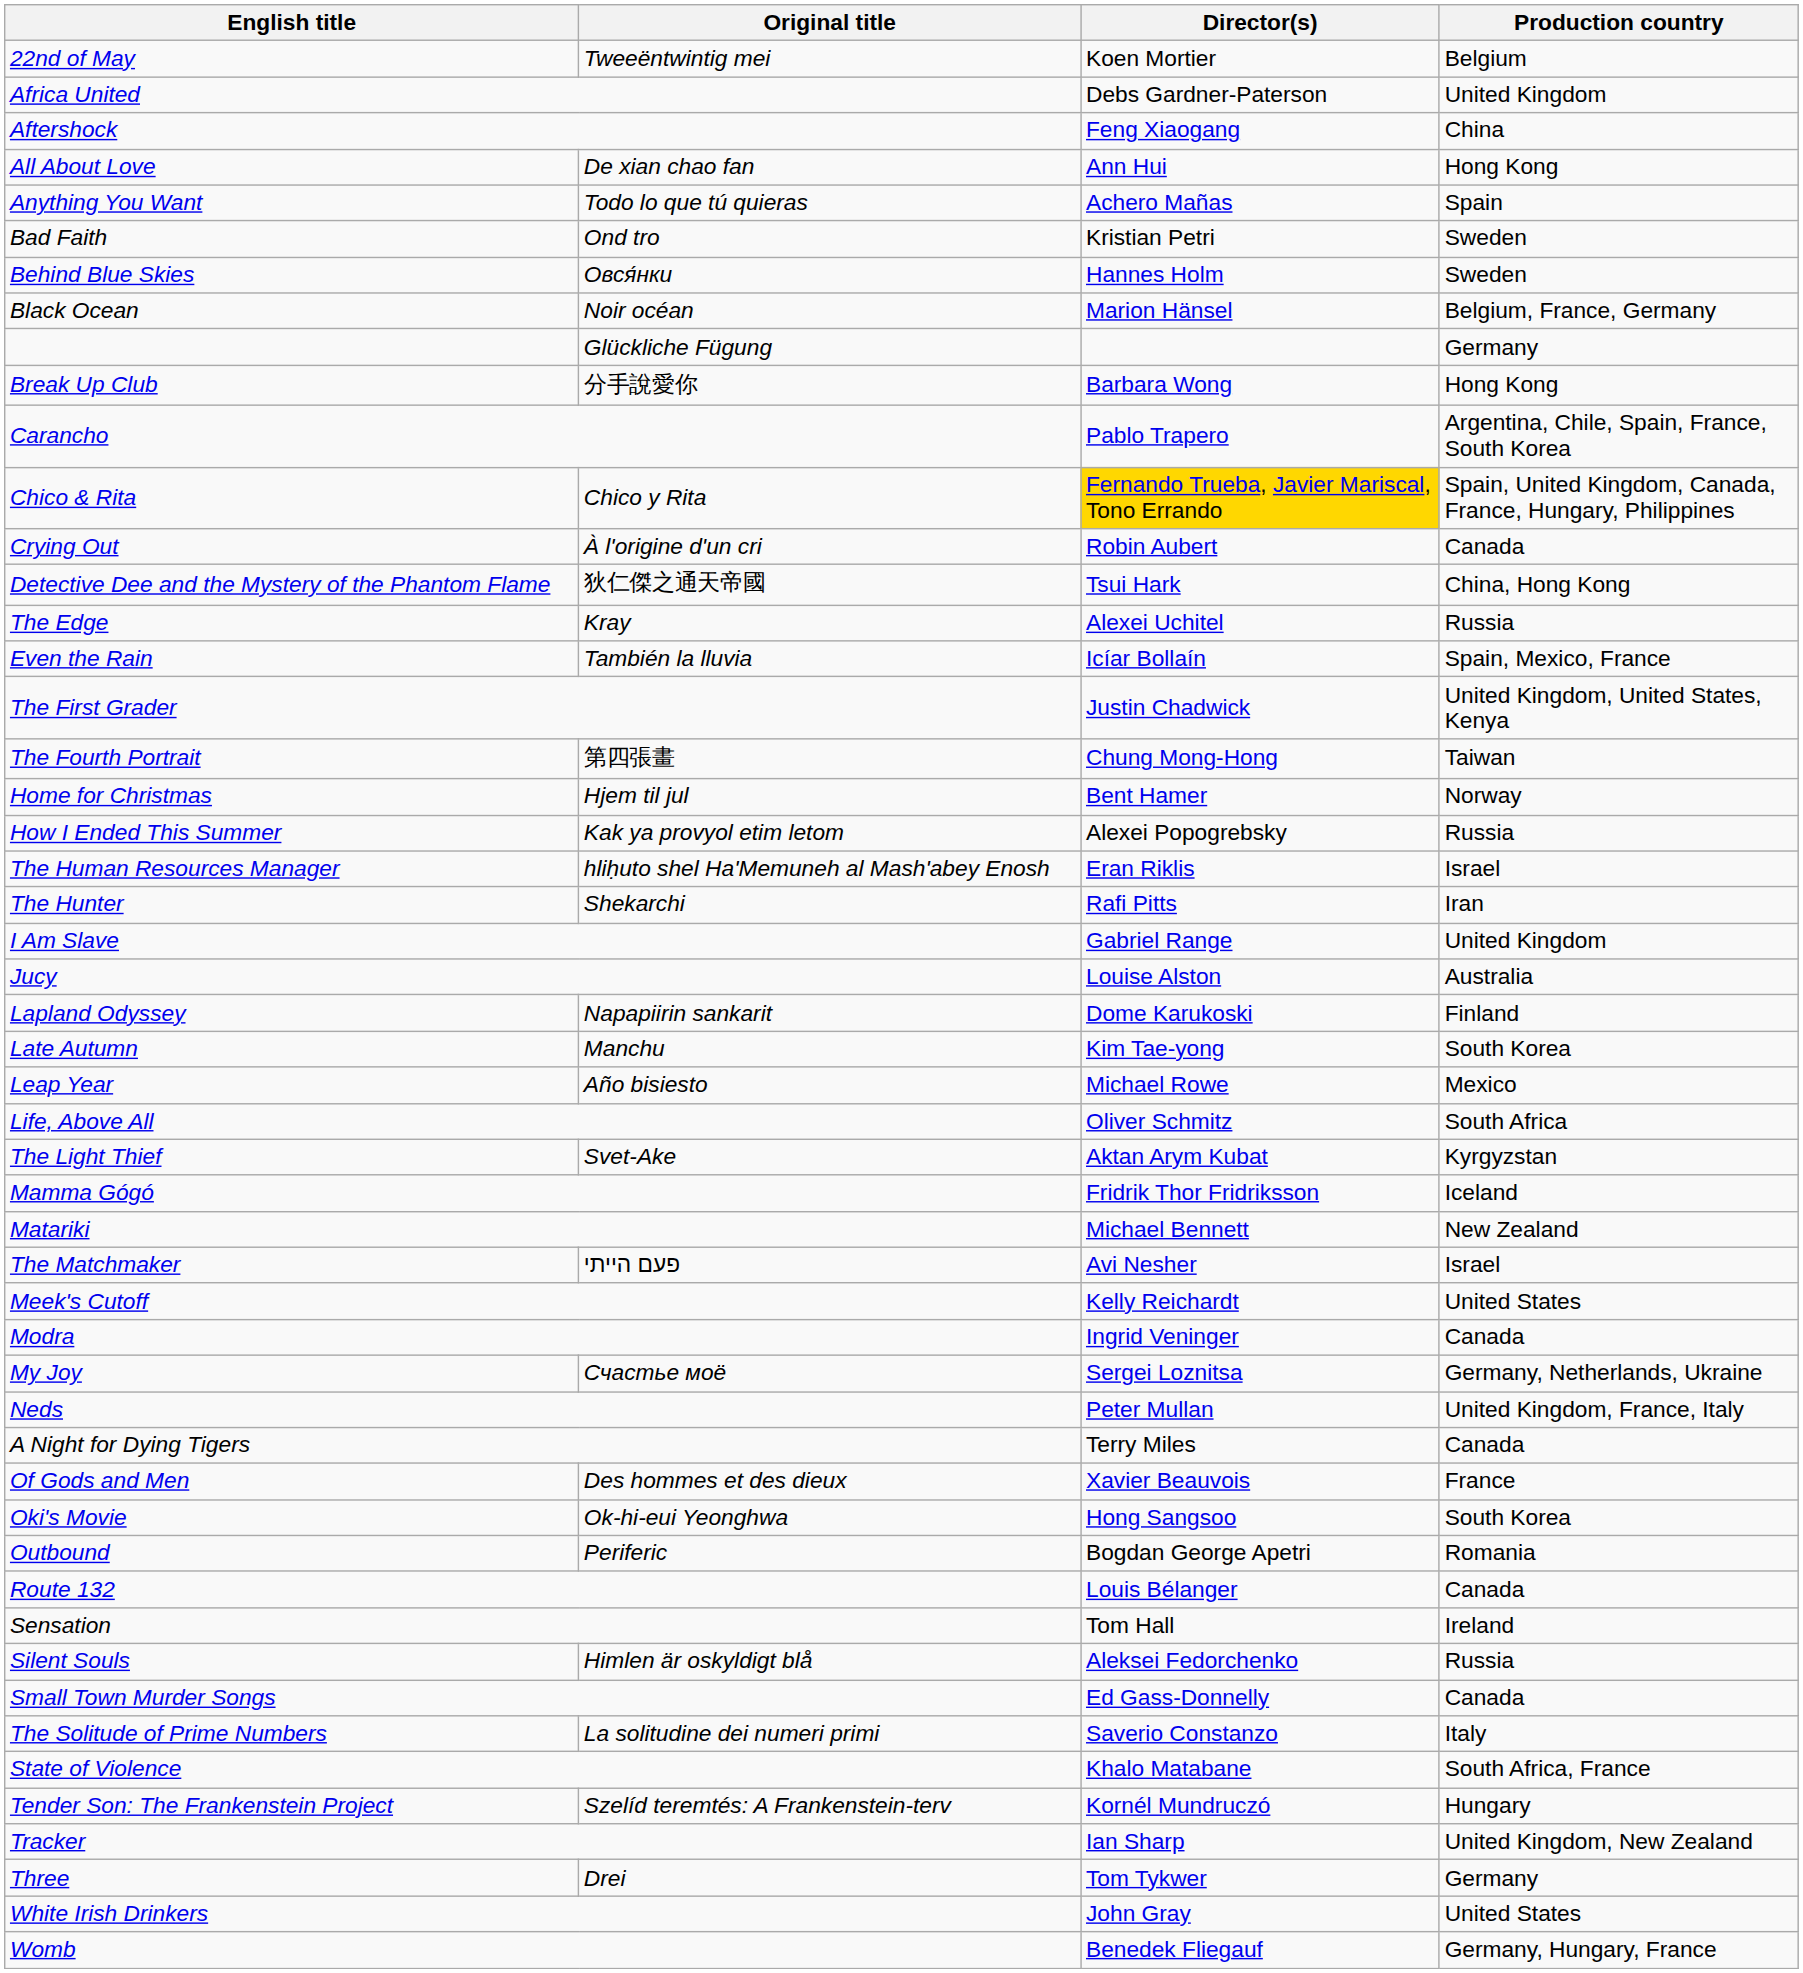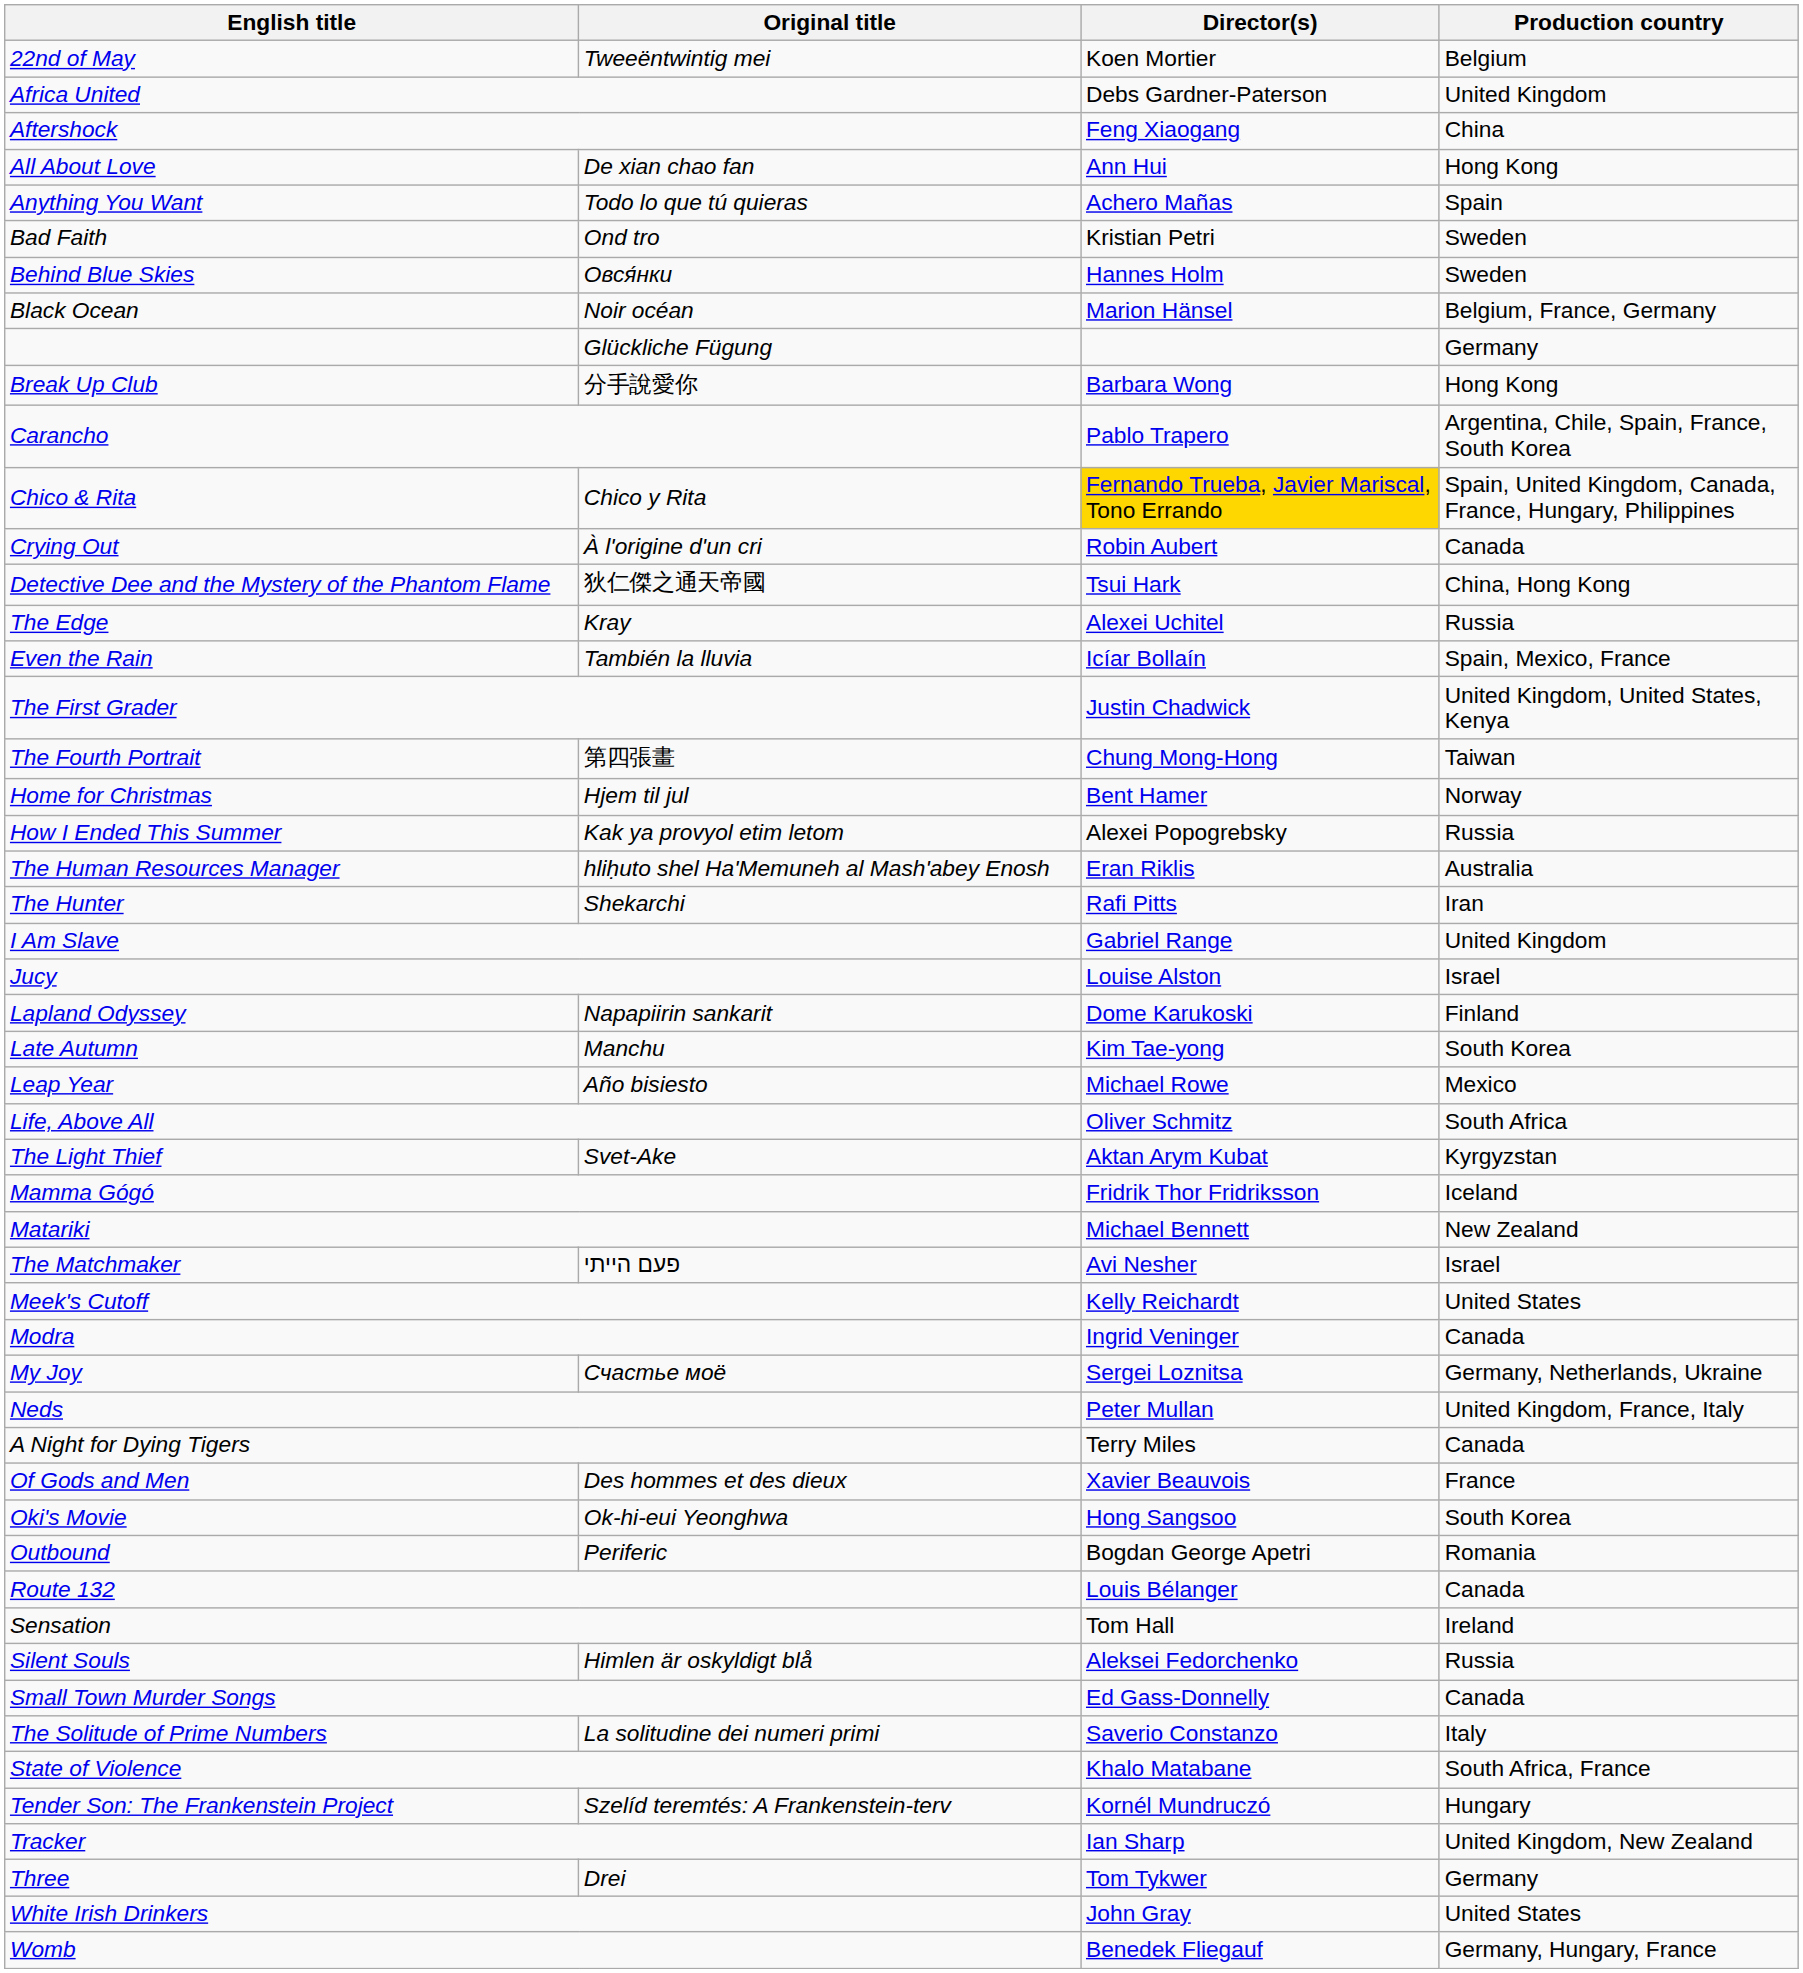 <table class="sortable wikitable" width="100%">
 <tr>
 <th scope="col" width="32%">English title</th>
 <th scope="col" width="28%">Original title</th>
 <th scope="col" width="20%">Director(s)</th>
 <th scope="col" width="20%">Production country</th>
 </tr>
 <tr>
 <td><em><a href='#'>22nd of May</a></em></td>
 <td><em>Tweeëntwintig mei</em></td>
 <td>Koen Mortier</td>
 <td>Belgium</td>
 </tr>
 <tr>
 <td colspan=2><em><a href='#'>Africa United</a></em></td>
 <td>Debs Gardner-Paterson</td>
 <td>United Kingdom</td>
 </tr>
 <tr>
 <td colspan=2><em><a href='#'>Aftershock</a></em></td>
 <td><a href='#'>Feng Xiaogang</a></td>
 <td>China</td>
 </tr>
 <tr>
 <td><em><a href='#'>All About Love</a></em></td>
 <td><em>De xian chao fan</em></td>
 <td><a href='#'>Ann Hui</a></td>
 <td>Hong Kong</td>
 </tr>
 <tr>
 <td><em><a href='#'>Anything You Want</a></em></td>
 <td><em>Todo lo que tú quieras</em></td>
 <td><a href='#'>Achero Mañas</a></td>
 <td>Spain</td>
 </tr>
 <tr>
 <td><em>Bad Faith</em></td>
 <td><em>Ond tro</em></td>
 <td>Kristian Petri</td>
 <td>Sweden</td>
 </tr>
 <tr>
 <td><em><a href='#'>Behind Blue Skies</a></em></td>
 <td><em>Овся́нки</em></td>
 <td><a href='#'>Hannes Holm</a></td>
 <td>Sweden</td>
 </tr>
 <tr>
 <td><em>Black Ocean</em></td>
 <td><em>Noir océan</em></td>
 <td><a href='#'>Marion Hänsel</a></td>
 <td>Belgium, France, Germany</td>
 </tr>
 <tr>
 <td><em></em></td>
 <td><em>Glückliche Fügung</em></td>
 <td></td>
 <td>Germany</td>
 </tr>
 <tr>
 <td><em><a href='#'>Break Up Club</a></em></td>
 <td>分手說愛你</td>
 <td><a href='#'>Barbara Wong</a></td>
 <td>Hong Kong</td>
 </tr>
 <tr>
 <td colspan=2><em><a href='#'>Carancho</a></em></td>
 <td><a href='#'>Pablo Trapero</a></td>
 <td>Argentina, Chile, Spain, France, South Korea</td>
 </tr>
 <tr>
 <td><em><a href='#'>Chico & Rita</a></em></td>
 <td><em>Chico y Rita</em></td>
 <td style="background: gold;"><a href='#'>Fernando Trueba</a>, <a href='#'>Javier Mariscal</a>, Tono Errando</td>
 <td>Spain, United Kingdom, Canada, France, Hungary, Philippines</td>
 </tr>
 <tr>
 <td><em><a href='#'>Crying Out</a></em></td>
 <td><em>À l'origine d'un cri</em></td>
 <td><a href='#'>Robin Aubert</a></td>
 <td>Canada</td>
 </tr>
 <tr>
 <td><em><a href='#'>Detective Dee and the Mystery of the Phantom Flame</a></em></td>
 <td>狄仁傑之通天帝國</td>
 <td><a href='#'>Tsui Hark</a></td>
 <td>China, Hong Kong</td>
 </tr>
 <tr>
 <td><em><a href='#'>The Edge</a></em></td>
 <td><em>Kray</em></td>
 <td><a href='#'>Alexei Uchitel</a></td>
 <td>Russia</td>
 </tr>
 <tr>
 <td><em><a href='#'>Even the Rain</a></em></td>
 <td><em>También la lluvia</em></td>
 <td><a href='#'>Icíar Bollaín</a></td>
 <td>Spain, Mexico, France</td>
 </tr>
 <tr>
 <td colspan=2><em><a href='#'>The First Grader</a></em></td>
 <td><a href='#'>Justin Chadwick</a></td>
 <td>United Kingdom, United States, Kenya</td>
 </tr>
 <tr>
 <td><em><a href='#'>The Fourth Portrait</a></em></td>
 <td>第四張畫</td>
 <td><a href='#'>Chung Mong-Hong</a></td>
 <td>Taiwan</td>
 </tr>
 <tr>
 <td><em><a href='#'>Home for Christmas</a></em></td>
 <td><em>Hjem til jul</em></td>
 <td><a href='#'>Bent Hamer</a></td>
 <td>Norway</td>
 </tr>
 <tr>
 <td><em><a href='#'>How I Ended This Summer</a></em></td>
 <td><em>Kak ya provyol etim letom</em></td>
 <td>Alexei Popogrebsky</td>
 <td>Russia</td>
 </tr>
 <tr>
 <td><em><a href='#'>The Human Resources Manager</a></em></td>
 <td><em>hliḥuto shel Ha'Memuneh al Mash'abey Enosh</em></td>
 <td><a href='#'>Eran Riklis</a></td>
-<td>Israel</td>
+<td>Australia</td>
 </tr>
 <tr>
 <td><em><a href='#'>The Hunter</a></em></td>
 <td><em>Shekarchi</em></td>
 <td><a href='#'>Rafi Pitts</a></td>
 <td>Iran</td>
 </tr>
 <tr>
 <td colspan=2><em><a href='#'>I Am Slave</a></em></td>
 <td><a href='#'>Gabriel Range</a></td>
 <td>United Kingdom</td>
 </tr>
 <tr>
 <td colspan=2><em><a href='#'>Jucy</a></em></td>
 <td><a href='#'>Louise Alston</a></td>
-<td>Australia</td>
+<td>Israel</td>
 </tr>
 <tr>
 <td><em><a href='#'>Lapland Odyssey</a></em></td>
 <td><em>Napapiirin sankarit</em></td>
 <td><a href='#'>Dome Karukoski</a></td>
 <td>Finland</td>
 </tr>
 <tr>
 <td><em><a href='#'>Late Autumn</a></em></td>
 <td><em>Manchu</em></td>
 <td><a href='#'>Kim Tae-yong</a></td>
 <td>South Korea</td>
 </tr>
 <tr>
 <td><em><a href='#'>Leap Year</a></em></td>
 <td><em>Año bisiesto</em></td>
 <td><a href='#'>Michael Rowe</a></td>
 <td>Mexico</td>
 </tr>
 <tr>
 <td colspan=2><em><a href='#'>Life, Above All</a></em></td>
 <td><a href='#'>Oliver Schmitz</a></td>
 <td>South Africa</td>
 </tr>
 <tr>
 <td><em><a href='#'>The Light Thief</a></em></td>
 <td><em>Svet-Ake</em></td>
 <td><a href='#'>Aktan Arym Kubat</a></td>
 <td>Kyrgyzstan</td>
 </tr>
 <tr>
 <td colspan=2><em><a href='#'>Mamma Gógó</a></em></td>
 <td><a href='#'>Fridrik Thor Fridriksson</a></td>
 <td>Iceland</td>
 </tr>
 <tr>
 <td colspan=2><em><a href='#'>Matariki</a></em></td>
 <td><a href='#'>Michael Bennett</a></td>
 <td>New Zealand</td>
 </tr>
 <tr>
 <td><em><a href='#'>The Matchmaker</a></em></td>
 <td>פעם הייתי</td>
 <td><a href='#'>Avi Nesher</a></td>
 <td>Israel</td>
 </tr>
 <tr>
 <td colspan=2><em><a href='#'>Meek's Cutoff</a></em></td>
 <td><a href='#'>Kelly Reichardt</a></td>
 <td>United States</td>
 </tr>
 <tr>
 <td colspan=2><em><a href='#'>Modra</a></em></td>
 <td><a href='#'>Ingrid Veninger</a></td>
 <td>Canada</td>
 </tr>
 <tr>
 <td><em><a href='#'>My Joy</a></em></td>
 <td><em>Счастье моё</em></td>
 <td><a href='#'>Sergei Loznitsa</a></td>
 <td>Germany, Netherlands, Ukraine</td>
 </tr>
 <tr>
 <td colspan=2><em><a href='#'>Neds</a></em></td>
 <td><a href='#'>Peter Mullan</a></td>
 <td>United Kingdom, France, Italy</td>
 </tr>
 <tr>
 <td colspan=2><em>A Night for Dying Tigers</em></td>
 <td>Terry Miles</td>
 <td>Canada</td>
 </tr>
 <tr>
 <td><em><a href='#'>Of Gods and Men</a></em></td>
 <td><em>Des hommes et des dieux</em></td>
 <td><a href='#'>Xavier Beauvois</a></td>
 <td>France</td>
 </tr>
 <tr>
 <td><em><a href='#'>Oki's Movie</a></em></td>
 <td><em>Ok-hi-eui Yeonghwa</em></td>
 <td><a href='#'>Hong Sangsoo</a></td>
 <td>South Korea</td>
 </tr>
 <tr>
 <td><em><a href='#'>Outbound</a></em></td>
 <td><em>Periferic</em></td>
 <td>Bogdan George Apetri</td>
 <td>Romania</td>
 </tr>
 <tr>
 <td colspan=2><em><a href='#'>Route 132</a></em></td>
 <td><a href='#'>Louis Bélanger</a></td>
 <td>Canada</td>
 </tr>
 <tr>
 <td colspan=2><em>Sensation</em></td>
 <td>Tom Hall</td>
 <td>Ireland</td>
 </tr>
 <tr>
 <td><em><a href='#'>Silent Souls</a></em></td>
 <td><em>Himlen är oskyldigt blå</em></td>
 <td><a href='#'>Aleksei Fedorchenko</a></td>
 <td>Russia</td>
 </tr>
 <tr>
 <td colspan=2><em><a href='#'>Small Town Murder Songs</a></em></td>
 <td><a href='#'>Ed Gass-Donnelly</a></td>
 <td>Canada</td>
 </tr>
 <tr>
 <td><em><a href='#'>The Solitude of Prime Numbers</a></em></td>
 <td><em>La solitudine dei numeri primi</em></td>
 <td><a href='#'>Saverio Constanzo</a></td>
 <td>Italy</td>
 </tr>
 <tr>
 <td colspan=2><em><a href='#'>State of Violence</a></em></td>
 <td><a href='#'>Khalo Matabane</a></td>
 <td>South Africa, France</td>
 </tr>
 <tr>
 <td><em><a href='#'>Tender Son: The Frankenstein Project</a></em></td>
 <td><em>Szelíd teremtés: A Frankenstein-terv</em></td>
 <td><a href='#'>Kornél Mundruczó</a></td>
 <td>Hungary</td>
 </tr>
 <tr>
 <td colspan=2><em><a href='#'>Tracker</a></em></td>
 <td><a href='#'>Ian Sharp</a></td>
 <td>United Kingdom, New Zealand</td>
 </tr>
 <tr>
 <td><em><a href='#'>Three</a></em></td>
 <td><em>Drei</em></td>
 <td><a href='#'>Tom Tykwer</a></td>
 <td>Germany</td>
 </tr>
 <tr>
 <td colspan=2><em><a href='#'>White Irish Drinkers</a></em></td>
 <td><a href='#'>John Gray</a></td>
 <td>United States</td>
 </tr>
 <tr>
 <td colspan=2><em><a href='#'>Womb</a></em></td>
 <td><a href='#'>Benedek Fliegauf</a></td>
 <td>Germany, Hungary, France</td>
 </tr>
 </table>
